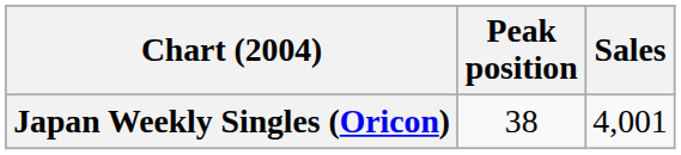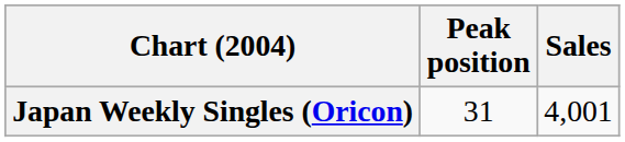 <table class="wikitable sortable plainrowheaders" style="text-align:center;">
 <tr>
 <th scope="col">Chart (2004)</th>
 <th scope="col">Peak<br>position</th>
 <th scope="col">Sales</th>
 </tr>
 <tr>
 <th scope="row">Japan Weekly Singles (<a href='#'>Oricon</a>)</th>
-<td style="text-align:center;">38</td>
+<td style="text-align:center;">31</td>
 <td style="text-align:left;">4,001</td>
 </tr>
 </table>
